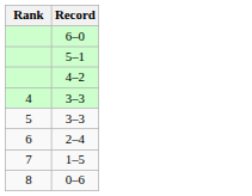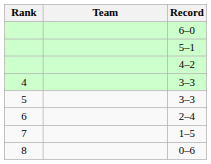 <table class="wikitable" style="text-align: center">
 <tr>
 <th width=50>Rank</th>
+<th width=175>Team</th>
 <th width=50>Record</th>
 </tr>
 <tr bgcolor=#ccffcc>
 <td></td>
+<td align=left></td>
 <td>6–0</td>
 </tr>
 <tr bgcolor=#ccffcc>
 <td></td>
+<td align=left></td>
 <td>5–1</td>
 </tr>
 <tr bgcolor=#ccffcc>
 <td></td>
+<td align=left></td>
 <td>4–2</td>
 </tr>
 <tr bgcolor=#ccffcc>
 <td>4</td>
+<td align=left></td>
 <td>3–3</td>
 </tr>
 <tr>
 <td>5</td>
+<td align=left></td>
 <td>3–3</td>
 </tr>
 <tr>
 <td>6</td>
+<td align=left></td>
 <td>2–4</td>
 </tr>
 <tr>
 <td>7</td>
+<td align=left></td>
 <td>1–5</td>
 </tr>
 <tr>
 <td>8</td>
+<td align=left></td>
 <td>0–6</td>
 </tr>
 </table>
